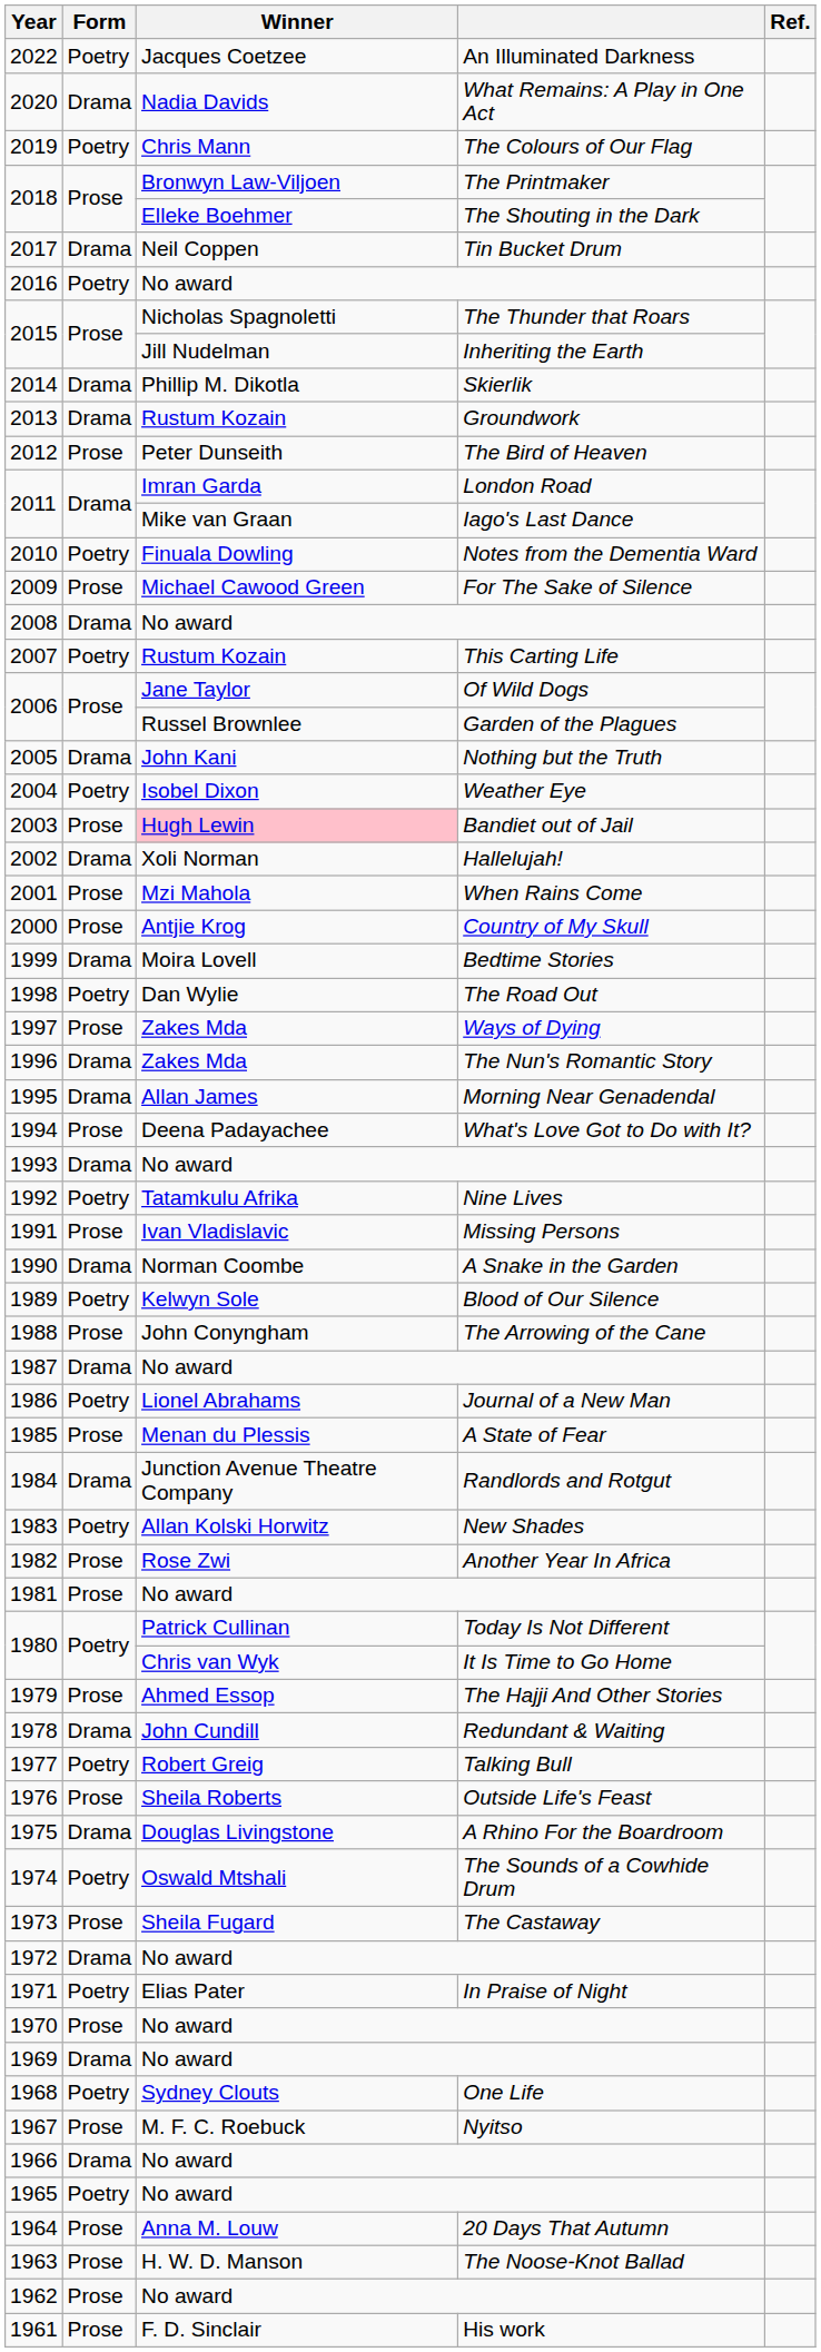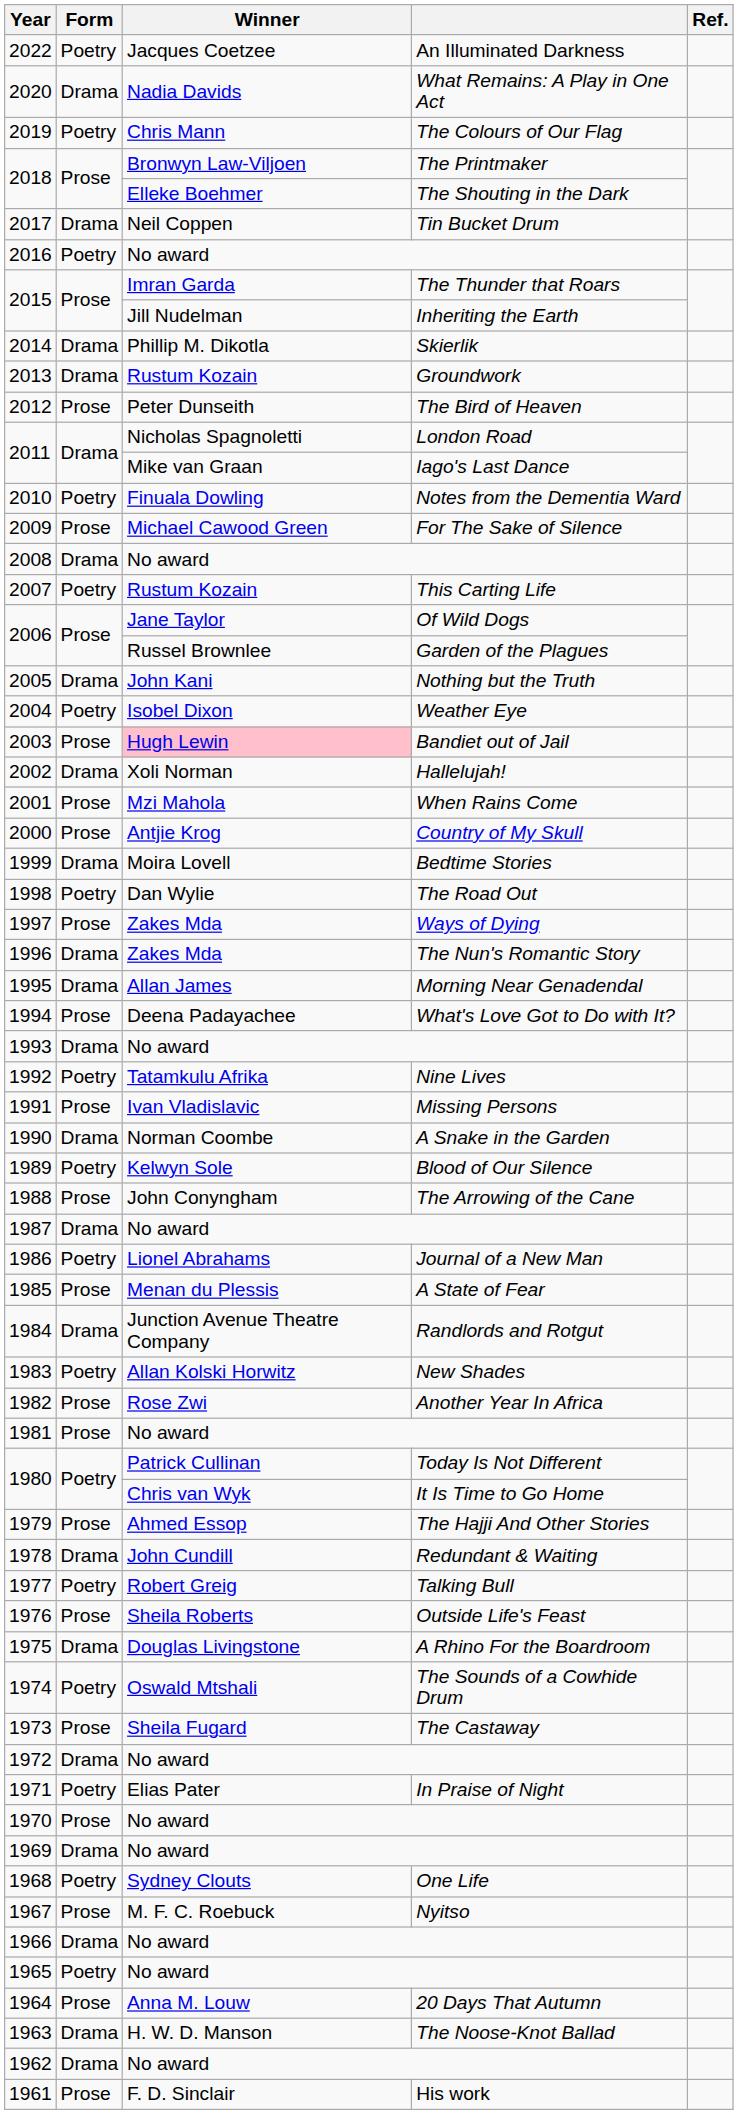 <table class="wikitable sortable">
 <tr>
 <th>Year</th>
 <th>Form</th>
 <th>Winner</th>
 <th></th>
 <th>Ref.</th>
 </tr>
 <tr>
 <td>2022</td>
 <td>Poetry</td>
 <td>Jacques Coetzee</td>
 <td>An Illuminated Darkness</td>
 <td></td>
 </tr>
 <tr>
 <td>2020</td>
 <td>Drama</td>
 <td><a href='#'>Nadia Davids</a></td>
 <td><em>What Remains: A Play in One Act</em></td>
 <td></td>
 </tr>
 <tr>
 <td>2019</td>
 <td>Poetry</td>
 <td><a href='#'>Chris Mann</a></td>
 <td><em>The Colours of Our Flag</em></td>
 <td></td>
 </tr>
 <tr>
 <td rowspan="2">2018</td>
 <td rowspan="2">Prose</td>
 <td><a href='#'>Bronwyn Law-Viljoen</a></td>
 <td><em>The Printmaker</em></td>
 <td rowspan="2"></td>
 </tr>
 <tr>
 <td><a href='#'>Elleke Boehmer</a></td>
 <td><em>The Shouting in the Dark</em></td>
 </tr>
 <tr>
 <td>2017</td>
 <td>Drama</td>
 <td>Neil Coppen</td>
 <td><em>Tin Bucket Drum</em></td>
 <td></td>
 </tr>
 <tr>
 <td>2016</td>
 <td>Poetry</td>
 <td colspan="2">No award</td>
 <td></td>
 </tr>
 <tr>
 <td rowspan="2">2015</td>
 <td rowspan="2">Prose</td>
-<td>Nicholas Spagnoletti</td>
+<td><a href='#'>Imran Garda</a></td>
 <td><em>The Thunder that Roars</em></td>
 <td rowspan="2"></td>
 </tr>
 <tr>
 <td>Jill Nudelman</td>
 <td><em>Inheriting the Earth</em></td>
 </tr>
 <tr>
 <td>2014</td>
 <td>Drama</td>
 <td>Phillip M. Dikotla</td>
 <td><em>Skierlik</em></td>
 <td></td>
 </tr>
 <tr>
 <td>2013</td>
 <td>Drama</td>
 <td><a href='#'>Rustum Kozain</a></td>
 <td><em>Groundwork</em></td>
 <td></td>
 </tr>
 <tr>
 <td>2012</td>
 <td>Prose</td>
 <td>Peter Dunseith</td>
 <td><em>The Bird of Heaven</em></td>
 <td></td>
 </tr>
 <tr>
 <td rowspan="2">2011</td>
 <td rowspan="2">Drama</td>
-<td><a href='#'>Imran Garda</a></td>
+<td>Nicholas Spagnoletti</td>
 <td><em>London Road</em></td>
 <td rowspan="2"></td>
 </tr>
 <tr>
 <td>Mike van Graan</td>
 <td><em>Iago's Last Dance</em></td>
 </tr>
 <tr>
 <td>2010</td>
 <td>Poetry</td>
 <td><a href='#'>Finuala Dowling</a></td>
 <td><em>Notes from the Dementia Ward</em></td>
 <td></td>
 </tr>
 <tr>
 <td>2009</td>
 <td>Prose</td>
 <td><a href='#'>Michael Cawood Green</a></td>
 <td><em>For The Sake of Silence</em></td>
 <td></td>
 </tr>
 <tr>
 <td>2008</td>
 <td>Drama</td>
 <td colspan="2">No award</td>
 <td></td>
 </tr>
 <tr>
 <td>2007</td>
 <td>Poetry</td>
 <td><a href='#'>Rustum Kozain</a></td>
 <td><em>This Carting Life</em></td>
 <td></td>
 </tr>
 <tr>
 <td rowspan="2">2006</td>
 <td rowspan="2">Prose</td>
 <td><a href='#'>Jane Taylor</a></td>
 <td><em>Of Wild Dogs</em></td>
 <td rowspan="2"></td>
 </tr>
 <tr>
 <td>Russel Brownlee</td>
 <td><em>Garden of the Plagues</em></td>
 </tr>
 <tr>
 <td>2005</td>
 <td>Drama</td>
 <td><a href='#'>John Kani</a></td>
 <td><em>Nothing but the Truth</em></td>
 <td></td>
 </tr>
 <tr>
 <td>2004</td>
 <td>Poetry</td>
 <td><a href='#'>Isobel Dixon</a></td>
 <td><em>Weather Eye</em></td>
 <td></td>
 </tr>
 <tr>
 <td>2003</td>
 <td>Prose</td>
 <td style="background: pink;"><a href='#'>Hugh Lewin</a></td>
 <td><em>Bandiet out of Jail</em></td>
 <td></td>
 </tr>
 <tr>
 <td>2002</td>
 <td>Drama</td>
 <td>Xoli Norman</td>
 <td><em>Hallelujah!</em></td>
 <td></td>
 </tr>
 <tr>
 <td>2001</td>
 <td>Prose</td>
 <td><a href='#'>Mzi Mahola</a></td>
 <td><em>When Rains Come</em></td>
 <td></td>
 </tr>
 <tr>
 <td>2000</td>
 <td>Prose</td>
 <td><a href='#'>Antjie Krog</a></td>
 <td><em><a href='#'>Country of My Skull</a></em></td>
 <td></td>
 </tr>
 <tr>
 <td>1999</td>
 <td>Drama</td>
 <td>Moira Lovell</td>
 <td><em>Bedtime Stories</em></td>
 <td></td>
 </tr>
 <tr>
 <td>1998</td>
 <td>Poetry</td>
 <td>Dan Wylie</td>
 <td><em>The Road Out</em></td>
 <td></td>
 </tr>
 <tr>
 <td>1997</td>
 <td>Prose</td>
 <td><a href='#'>Zakes Mda</a></td>
 <td><em><a href='#'>Ways of Dying</a></em></td>
 <td></td>
 </tr>
 <tr>
 <td>1996</td>
 <td>Drama</td>
 <td><a href='#'>Zakes Mda</a></td>
 <td><em>The Nun's Romantic Story</em></td>
 <td></td>
 </tr>
 <tr>
 <td>1995</td>
 <td>Drama</td>
 <td><a href='#'>Allan James</a></td>
 <td><em>Morning Near Genadendal</em></td>
 <td></td>
 </tr>
 <tr>
 <td>1994</td>
 <td>Prose</td>
 <td>Deena Padayachee</td>
 <td><em>What's Love Got to Do with It?</em></td>
 <td></td>
 </tr>
 <tr>
 <td>1993</td>
 <td>Drama</td>
 <td colspan="2">No award</td>
 <td></td>
 </tr>
 <tr>
 <td>1992</td>
 <td>Poetry</td>
 <td><a href='#'>Tatamkulu Afrika</a></td>
 <td><em>Nine Lives</em></td>
 <td></td>
 </tr>
 <tr>
 <td>1991</td>
 <td>Prose</td>
 <td><a href='#'>Ivan Vladislavic</a></td>
 <td><em>Missing Persons</em></td>
 <td></td>
 </tr>
 <tr>
 <td>1990</td>
 <td>Drama</td>
 <td>Norman Coombe</td>
 <td><em>A Snake in the Garden</em></td>
 <td></td>
 </tr>
 <tr>
 <td>1989</td>
 <td>Poetry</td>
 <td><a href='#'>Kelwyn Sole</a></td>
 <td><em>Blood of Our Silence</em></td>
 <td></td>
 </tr>
 <tr>
 <td>1988</td>
 <td>Prose</td>
 <td>John Conyngham</td>
 <td><em>The Arrowing of the Cane</em></td>
 <td></td>
 </tr>
 <tr>
 <td>1987</td>
 <td>Drama</td>
 <td colspan="2">No award</td>
 <td></td>
 </tr>
 <tr>
 <td>1986</td>
 <td>Poetry</td>
 <td><a href='#'>Lionel Abrahams</a></td>
 <td><em>Journal of a New Man</em></td>
 <td></td>
 </tr>
 <tr>
 <td>1985</td>
 <td>Prose</td>
 <td><a href='#'>Menan du Plessis</a></td>
 <td><em>A State of Fear</em></td>
 <td></td>
 </tr>
 <tr>
 <td>1984</td>
 <td>Drama</td>
 <td>Junction Avenue Theatre Company</td>
 <td><em>Randlords and Rotgut</em></td>
 <td></td>
 </tr>
 <tr>
 <td>1983</td>
 <td>Poetry</td>
 <td><a href='#'>Allan Kolski Horwitz</a></td>
 <td><em>New Shades</em></td>
 <td></td>
 </tr>
 <tr>
 <td>1982</td>
 <td>Prose</td>
 <td><a href='#'>Rose Zwi</a></td>
 <td><em>Another Year In Africa</em></td>
 <td></td>
 </tr>
 <tr>
 <td>1981</td>
 <td>Prose</td>
 <td colspan="2">No award</td>
 <td></td>
 </tr>
 <tr>
 <td rowspan="2">1980</td>
 <td rowspan="2">Poetry</td>
 <td><a href='#'>Patrick Cullinan</a></td>
 <td><em>Today Is Not Different</em></td>
 <td rowspan="2"></td>
 </tr>
 <tr>
 <td><a href='#'>Chris van Wyk</a></td>
 <td><em>It Is Time to Go Home</em></td>
 </tr>
 <tr>
 <td>1979</td>
 <td>Prose</td>
 <td><a href='#'>Ahmed Essop</a></td>
 <td><em>The Hajji And Other Stories</em></td>
 <td></td>
 </tr>
 <tr>
 <td>1978</td>
 <td>Drama</td>
 <td><a href='#'>John Cundill</a></td>
 <td><em>Redundant & Waiting</em></td>
 <td></td>
 </tr>
 <tr>
 <td>1977</td>
 <td>Poetry</td>
 <td><a href='#'>Robert Greig</a></td>
 <td><em>Talking Bull</em></td>
 <td></td>
 </tr>
 <tr>
 <td>1976</td>
 <td>Prose</td>
 <td><a href='#'>Sheila Roberts</a></td>
 <td><em>Outside Life's Feast</em></td>
 <td></td>
 </tr>
 <tr>
 <td>1975</td>
 <td>Drama</td>
 <td><a href='#'>Douglas Livingstone</a></td>
 <td><em>A Rhino For the Boardroom</em></td>
 <td></td>
 </tr>
 <tr>
 <td>1974</td>
 <td>Poetry</td>
 <td><a href='#'>Oswald Mtshali</a></td>
 <td><em>The Sounds of a Cowhide Drum</em></td>
 <td></td>
 </tr>
 <tr>
 <td>1973</td>
 <td>Prose</td>
 <td><a href='#'>Sheila Fugard</a></td>
 <td><em>The Castaway</em></td>
 <td></td>
 </tr>
 <tr>
 <td>1972</td>
 <td>Drama</td>
 <td colspan="2">No award</td>
 <td></td>
 </tr>
 <tr>
 <td>1971</td>
 <td>Poetry</td>
 <td>Elias Pater</td>
 <td><em>In Praise of Night</em></td>
 <td></td>
 </tr>
 <tr>
 <td>1970</td>
 <td>Prose</td>
 <td colspan="2">No award</td>
 <td></td>
 </tr>
 <tr>
 <td>1969</td>
 <td>Drama</td>
 <td colspan="2">No award</td>
 <td></td>
 </tr>
 <tr>
 <td>1968</td>
 <td>Poetry</td>
 <td><a href='#'>Sydney Clouts</a></td>
 <td><em>One Life</em></td>
 <td></td>
 </tr>
 <tr>
 <td>1967</td>
 <td>Prose</td>
 <td>M. F. C. Roebuck</td>
 <td><em>Nyitso</em></td>
 <td></td>
 </tr>
 <tr>
 <td>1966</td>
 <td>Drama</td>
 <td colspan="2">No award</td>
 <td></td>
 </tr>
 <tr>
 <td>1965</td>
 <td>Poetry</td>
 <td colspan="2">No award</td>
 <td></td>
 </tr>
 <tr>
 <td>1964</td>
 <td>Prose</td>
 <td><a href='#'>Anna M. Louw</a></td>
 <td><em>20 Days That Autumn</em></td>
 <td></td>
 </tr>
 <tr>
 <td>1963</td>
-<td>Prose</td>
+<td>Drama</td>
 <td>H. W. D. Manson</td>
 <td><em>The Noose-Knot Ballad</em></td>
 <td></td>
 </tr>
 <tr>
 <td>1962</td>
-<td>Prose</td>
+<td>Drama</td>
 <td colspan="2">No award</td>
 <td></td>
 </tr>
 <tr>
 <td>1961</td>
 <td>Prose</td>
 <td>F. D. Sinclair</td>
 <td>His work</td>
 <td></td>
 </tr>
 </table>
